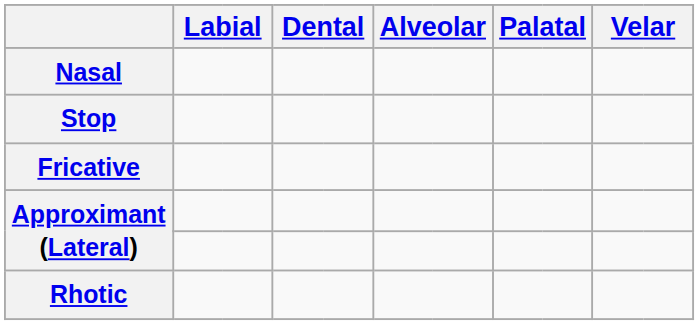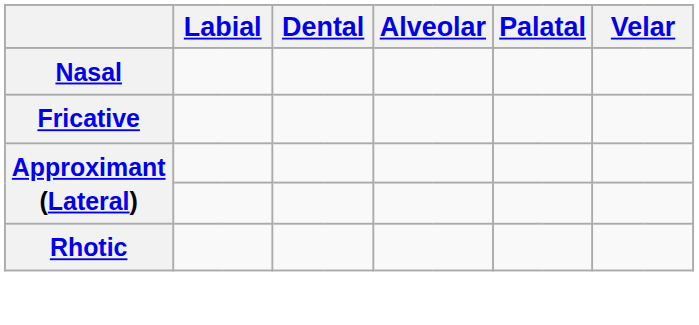 <table class="wikitable" style=text-align:center>
 <tr style="font-size: 90%;">
 <th></th>
 <th colspan=2><a href='#'>Labial</a></th>
 <th colspan=2><a href='#'>Dental</a></th>
 <th colspan=2><a href='#'>Alveolar</a></th>
 <th colspan=2><a href='#'>Palatal</a></th>
 <th colspan=2><a href='#'>Velar</a></th>
 </tr>
 <tr>
 <th><small><a href='#'>Nasal</a></small></th>
 <td width=20px style="border-right: 0;"></td>
 <td width=20px style="border-left: 0;"></td>
 <td width=20px style="border-right: 0;"></td>
 <td width=20px style="border-left: 0;"></td>
 <td width=20px style="border-right: 0;"></td>
 <td width=20px style="border-left: 0;"></td>
 <td width=20px style="border-right: 0;"></td>
 <td width=20px style="border-left: 0;"></td>
 <td width=20px style="border-right: 0;"></td>
 <td width=20px style="border-left: 0;"></td>
-</tr>
-<tr>
-<th><small><a href='#'>Stop</a></small></th>
-<td style="border-right: 0;"></td>
-<td style="border-left: 0;"></td>
-<td style="border-right: 0;"></td>
-<td style="border-left: 0;"></td>
-<td style="border-right: 0;"></td>
-<td style="border-left: 0;"></td>
-<td style="border-right: 0;"></td>
-<td style="border-left: 0;"></td>
-<td style="border-right: 0;"></td>
-<td style="border-left: 0;"></td>
 </tr>
 <tr>
 <th><small><a href='#'>Fricative</a></small></th>
 <td colspan=2></td>
 <td colspan=2></td>
 <td colspan=2></td>
 <td colspan=2></td>
 <td style="border-right: 0;"></td>
 <td style="border-left: 0;"></td>
 </tr>
 <tr>
 <th rowspan=2><small><a href='#'>Approximant</a><br>(<a href='#'>Lateral</a>)</small></th>
 <td colspan=2></td>
 <td colspan=2></td>
 <td colspan=2></td>
 <td style="border-right: 0;"></td>
 <td style="border-left: 0;"></td>
 <td style="border-right: 0;"></td>
 <td style="border-left: 0;"></td>
 </tr>
 <tr>
 <td colspan=2></td>
 <td colspan=2></td>
 <td style="border-right: 0;"></td>
 <td style="border-left: 0;"></td>
 <td colspan=2></td>
 <td colspan=2></td>
 </tr>
 <tr>
 <th><small><a href='#'>Rhotic</a></small></th>
 <td colspan=2></td>
 <td colspan=2></td>
 <td style="border-right: 0;"></td>
 <td style="border-left: 0;"></td>
 <td colspan=2></td>
 <td colspan=2></td>
 </tr>
 </table>
